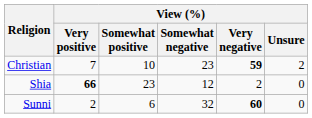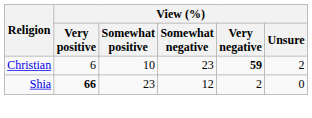 <table class="wikitable sortable" style=text-align:right;>
 <tr>
 <th rowspan=2>Religion</th>
 <th colspan=5>View (%)</th>
 </tr>
 <tr>
 <th>Very<br> positive</th>
 <th>Somewhat<br> positive</th>
 <th>Somewhat<br> negative</th>
 <th>Very<br> negative</th>
 <th>Unsure</th>
 </tr>
 <tr>
 <td><a href='#'>Christian</a></td>
-<td>7</td>
+<td>6</td>
 <td>10</td>
 <td>23</td>
 <td><strong>59</strong></td>
 <td>2</td>
 </tr>
 <tr>
 <td><a href='#'>Shia</a></td>
 <td><strong>66</strong></td>
 <td>23</td>
 <td>12</td>
 <td>2</td>
 <td>0</td>
 </tr>
-<tr>
-<td><a href='#'>Sunni</a></td>
-<td>2</td>
-<td>6</td>
-<td>32</td>
-<td><strong>60</strong></td>
-<td>0</td>
-</tr>
 </table>
